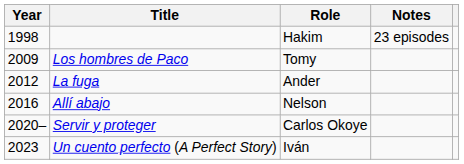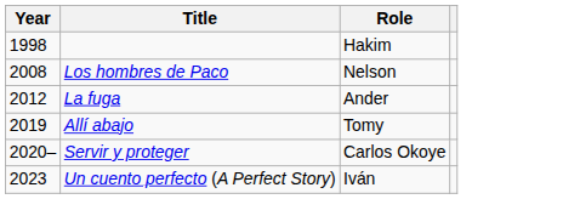 <table class="wikitable sortable">
 <tr>
 <th>Year</th>
 <th>Title</th>
 <th>Role</th>
-<th class="unsortable">Notes</th>
 <th class="unsortable"></th>
 </tr>
 <tr>
 <td>1998</td>
 <td></td>
 <td>Hakim</td>
-<td>23 episodes</td>
 <td align = "center"></td>
 </tr>
 <tr>
-<td>2009</td>
+<td>2008</td>
 <td><em><a href='#'>Los hombres de Paco</a></em></td>
-<td>Tomy</td>
-<td></td>
+<td>Nelson</td>
 <td align = "center"></td>
 </tr>
 <tr>
 <td>2012</td>
 <td><em><a href='#'>La fuga</a></em></td>
 <td>Ander</td>
-<td></td>
 <td align = "center"></td>
 </tr>
 <tr>
-<td>2016</td>
+<td>2019</td>
 <td><em><a href='#'>Allí abajo</a></em></td>
-<td>Nelson</td>
-<td></td>
+<td>Tomy</td>
 <td align = "center"></td>
 </tr>
 <tr>
 <td>2020–</td>
 <td><em><a href='#'>Servir y proteger</a></em></td>
 <td>Carlos Okoye</td>
-<td></td>
 <td align = "center"></td>
 </tr>
 <tr>
 <td>2023</td>
 <td><em><a href='#'>Un cuento perfecto</a></em> (<em>A Perfect Story</em>)</td>
 <td>Iván</td>
-<td></td>
 <td align = "center"></td>
 </tr>
 </table>
